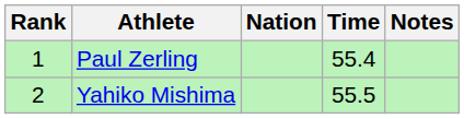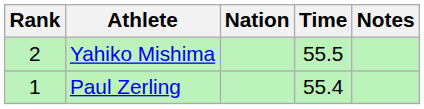 <table class="wikitable sortable" style="text-align:center">
 <tr>
 <th>Rank</th>
 <th>Athlete</th>
 <th>Nation</th>
 <th>Time</th>
 <th>Notes</th>
 </tr>
 <tr bgcolor=bbf3bb>
+<td>2</td>
+<td align=left><a href='#'>Yahiko Mishima</a></td>
+<td align=left></td>
+<td>55.5</td>
+<td></td>
+</tr>
+<tr bgcolor=bbf3bb>
 <td>1</td>
 <td align=left><a href='#'>Paul Zerling</a></td>
 <td align=left></td>
 <td>55.4</td>
 <td></td>
 </tr>
-<tr bgcolor=bbf3bb>
-<td>2</td>
-<td align=left><a href='#'>Yahiko Mishima</a></td>
-<td align=left></td>
-<td>55.5</td>
-<td></td>
-</tr>
 </table>
